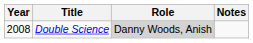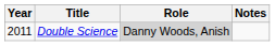 <table class="wikitable sortable">
 <tr>
 <th>Year</th>
 <th>Title</th>
 <th>Role</th>
 <th class="unsortable">Notes</th>
 </tr>
 <tr>
-<td>2008</td>
+<td>2011</td>
 <td><em><a href='#'>Double Science</a></em></td>
 <td style="background: lightgrey;">Danny Woods, Anish</td>
 <td></td>
 </tr>
 </table>
